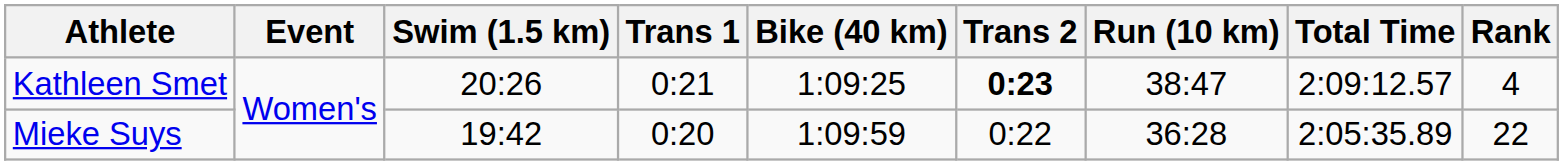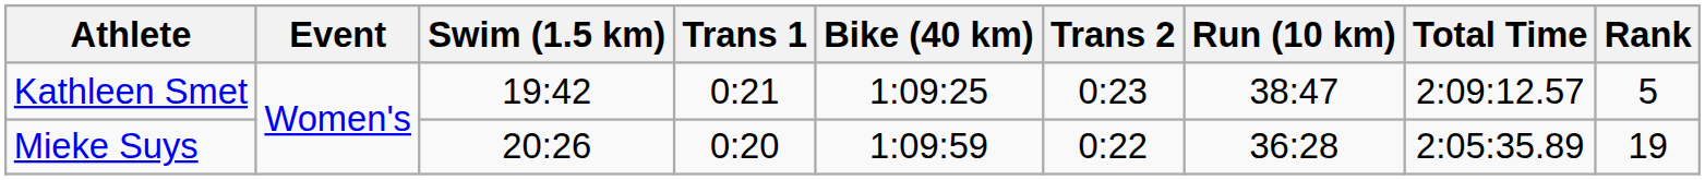 <table class="wikitable" style="font-size:90%">
 <tr>
 <th>Athlete</th>
 <th>Event</th>
 <th>Swim (1.5 km)</th>
 <th>Trans 1</th>
 <th>Bike (40 km)</th>
 <th>Trans 2</th>
 <th>Run (10 km)</th>
 <th>Total Time</th>
 <th>Rank</th>
 </tr>
 <tr align=center>
 <td align=left><a href='#'>Kathleen Smet</a></td>
 <td align=left rowspan=2><a href='#'>Women's</a></td>
-<td>20:26</td>
+<td>19:42</td>
 <td>0:21</td>
 <td>1:09:25</td>
-<td><strong>0:23</strong></td>
+<td>0:23</td>
 <td>38:47</td>
 <td>2:09:12.57</td>
-<td>4</td>
+<td>5</td>
 </tr>
 <tr align=center>
 <td align=left><a href='#'>Mieke Suys</a></td>
-<td>19:42</td>
+<td>20:26</td>
 <td>0:20</td>
 <td>1:09:59</td>
 <td>0:22</td>
 <td>36:28</td>
 <td>2:05:35.89</td>
-<td>22</td>
+<td>19</td>
 </tr>
 </table>
